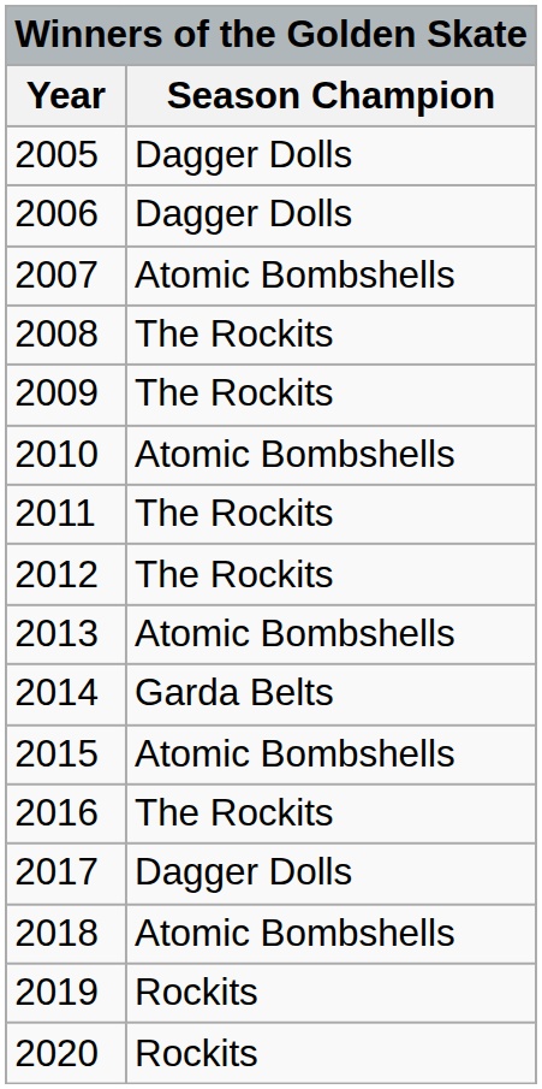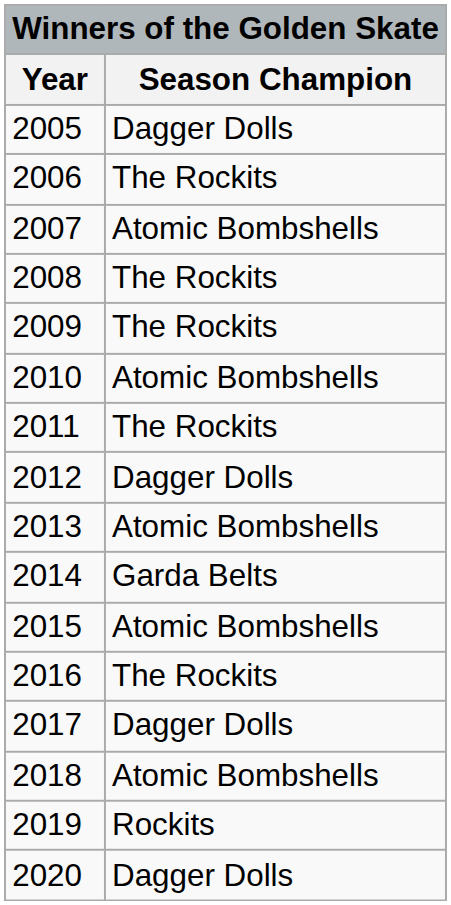 <table class="wikitable">
 <tr>
 <th colspan="11" style="background:#B0B7BB; color:#000000;text-align:center"><strong>Winners of the Golden Skate</strong></th>
 </tr>
 <tr>
 <th>Year</th>
 <th>Season Champion</th>
 </tr>
 <tr>
 <td>2005</td>
 <td>Dagger Dolls</td>
 </tr>
 <tr>
 <td>2006</td>
-<td>Dagger Dolls</td>
+<td>The Rockits</td>
 </tr>
 <tr>
 <td>2007</td>
 <td>Atomic Bombshells</td>
 </tr>
 <tr>
 <td>2008</td>
 <td>The Rockits</td>
 </tr>
 <tr>
 <td>2009</td>
 <td>The Rockits</td>
 </tr>
 <tr>
 <td>2010</td>
 <td>Atomic Bombshells</td>
 </tr>
 <tr>
 <td>2011</td>
 <td>The Rockits</td>
 </tr>
 <tr>
 <td>2012</td>
-<td>The Rockits</td>
+<td>Dagger Dolls</td>
 </tr>
 <tr>
 <td>2013</td>
 <td>Atomic Bombshells</td>
 </tr>
 <tr>
 <td>2014</td>
 <td>Garda Belts</td>
 </tr>
 <tr>
 <td>2015</td>
 <td>Atomic Bombshells</td>
 </tr>
 <tr>
 <td>2016</td>
 <td>The Rockits</td>
 </tr>
 <tr>
 <td>2017</td>
 <td>Dagger Dolls</td>
 </tr>
 <tr>
 <td>2018</td>
 <td>Atomic Bombshells</td>
 </tr>
 <tr>
 <td>2019</td>
 <td>Rockits</td>
 </tr>
 <tr>
 <td>2020</td>
-<td>Rockits</td>
+<td>Dagger Dolls</td>
 </tr>
 <tr>
 </tr>
 </table>
